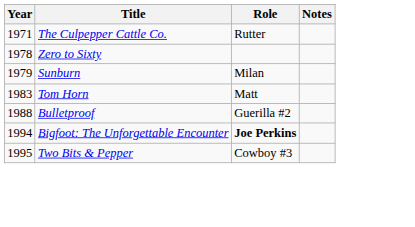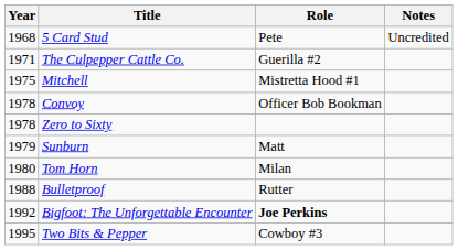 <table class="wikitable">
 <tr>
 <th>Year</th>
 <th>Title</th>
 <th>Role</th>
 <th>Notes</th>
 </tr>
 <tr>
+<td>1968</td>
+<td><em><a href='#'>5 Card Stud</a></em></td>
+<td>Pete</td>
+<td>Uncredited</td>
+</tr>
+<tr>
 <td>1971</td>
 <td><em><a href='#'>The Culpepper Cattle Co.</a></em></td>
-<td>Rutter</td>
+<td>Guerilla #2</td>
+<td></td>
+</tr>
+<tr>
+<td>1975</td>
+<td><em><a href='#'>Mitchell</a></em></td>
+<td>Mistretta Hood #1</td>
+<td></td>
+</tr>
+<tr>
+<td>1978</td>
+<td><em><a href='#'>Convoy</a></em></td>
+<td>Officer Bob Bookman</td>
 <td></td>
 </tr>
 <tr>
 <td>1978</td>
 <td><em><a href='#'>Zero to Sixty</a></em></td>
 <td></td>
 <td></td>
 </tr>
 <tr>
 <td>1979</td>
 <td><em><a href='#'>Sunburn</a></em></td>
-<td>Milan</td>
+<td>Matt</td>
 <td></td>
 </tr>
 <tr>
-<td>1983</td>
+<td>1980</td>
 <td><em><a href='#'>Tom Horn</a></em></td>
-<td>Matt</td>
+<td>Milan</td>
 <td></td>
 </tr>
 <tr>
 <td>1988</td>
 <td><em><a href='#'>Bulletproof</a></em></td>
-<td>Guerilla #2</td>
+<td>Rutter</td>
 <td></td>
 </tr>
 <tr>
-<td>1994</td>
+<td>1992</td>
 <td><em><a href='#'>Bigfoot: The Unforgettable Encounter</a></em></td>
 <td><strong>Joe Perkins</strong></td>
 <td></td>
 </tr>
 <tr>
 <td>1995</td>
 <td><em><a href='#'>Two Bits & Pepper</a></em></td>
 <td>Cowboy #3</td>
 <td></td>
 </tr>
 </table>
